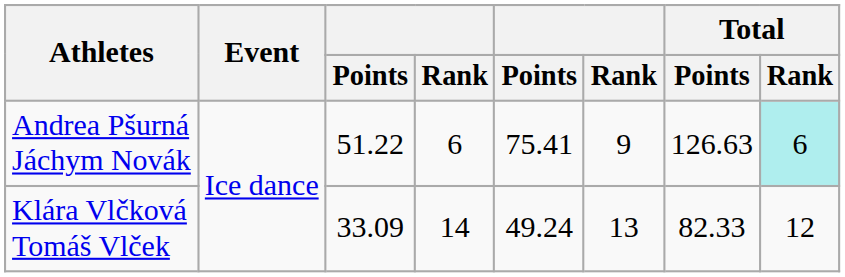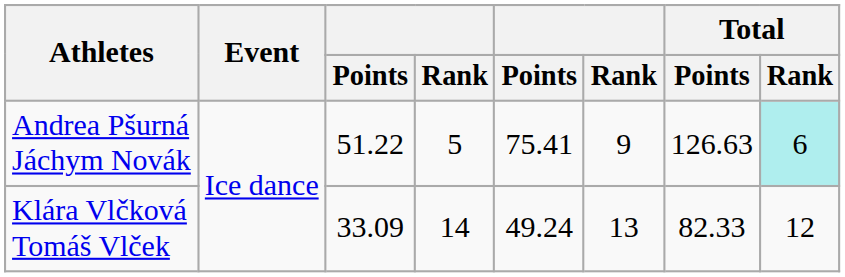 <table class="wikitable" style="font-size:90%">
 <tr>
 <th rowspan="2">Athletes</th>
 <th rowspan="2">Event</th>
 <th colspan="2"></th>
 <th colspan="2"></th>
 <th colspan="2">Total</th>
 </tr>
 <tr style="font-size:95%">
 <th>Points</th>
 <th>Rank</th>
 <th>Points</th>
 <th>Rank</th>
 <th>Points</th>
 <th>Rank</th>
 </tr>
 <tr align=center>
 <td align=left><a href='#'>Andrea Pšurná</a><br><a href='#'>Jáchym Novák</a></td>
 <td align=left rowspan=2><a href='#'>Ice dance</a></td>
 <td>51.22</td>
-<td>6</td>
+<td>5</td>
 <td>75.41</td>
 <td>9</td>
 <td>126.63</td>
 <td style="background: paleturquoise;">6</td>
 </tr>
 <tr align=center>
 <td align=left><a href='#'>Klára Vlčková</a><br><a href='#'>Tomáš Vlček</a></td>
 <td>33.09</td>
 <td>14</td>
 <td>49.24</td>
 <td>13</td>
 <td>82.33</td>
 <td>12</td>
 </tr>
 </table>
